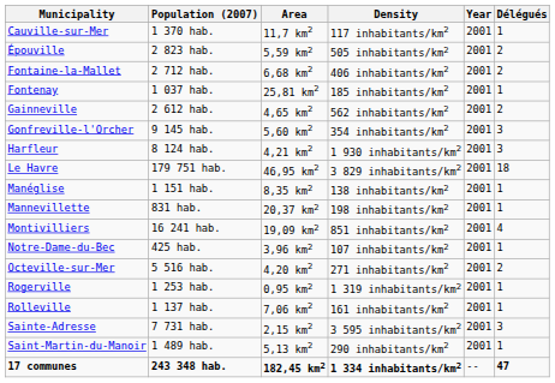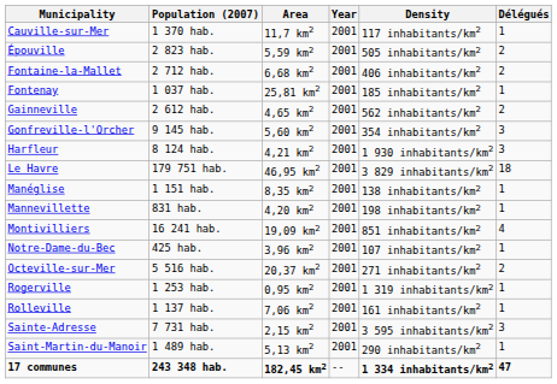 <table class="wikitable sortable">
 <tr align="center" bgcolor="#CCCCCC">
 <th>Municipality</th>
 <th>Population (2007)</th>
 <th>Area</th>
+<th>Year</th>
 <th>Density</th>
-<th>Year</th>
 <th>Délégués</th>
 </tr>
 <tr>
 <td valign=top><a href='#'>Cauville-sur-Mer</a></td>
 <td valign=top>1 370 hab.</td>
 <td valign=top>11,7 km<sup>2</sup></td>
+<td valign=top>2001</td>
 <td valign=top>117 inhabitants/km<sup>2</sup></td>
-<td valign=top>2001</td>
 <td valign=top>1</td>
 </tr>
 <tr>
 <td valign=top><a href='#'>Épouville</a></td>
 <td valign=top>2 823 hab.</td>
 <td valign=top>5,59 km<sup>2</sup></td>
+<td valign=top>2001</td>
 <td valign=top>505 inhabitants/km<sup>2</sup></td>
-<td valign=top>2001</td>
 <td valign=top>2</td>
 </tr>
 <tr>
 <td valign=top><a href='#'>Fontaine-la-Mallet</a></td>
 <td valign=top>2 712 hab.</td>
 <td valign=top>6,68 km<sup>2</sup></td>
+<td valign=top>2001</td>
 <td valign=top>406 inhabitants/km<sup>2</sup></td>
-<td valign=top>2001</td>
 <td valign=top>2</td>
 </tr>
 <tr>
 <td valign=top><a href='#'>Fontenay</a></td>
 <td valign=top>1 037 hab.</td>
 <td valign=top>25,81 km<sup>2</sup></td>
+<td valign=top>2001</td>
 <td valign=top>185 inhabitants/km<sup>2</sup></td>
-<td valign=top>2001</td>
 <td valign=top>1</td>
 </tr>
 <tr>
 <td valign=top><a href='#'>Gainneville</a></td>
 <td valign=top>2 612 hab.</td>
 <td valign=top>4,65 km<sup>2</sup></td>
+<td valign=top>2001</td>
 <td valign=top>562 inhabitants/km<sup>2</sup></td>
-<td valign=top>2001</td>
 <td valign=top>2</td>
 </tr>
 <tr>
 <td valign=top><a href='#'>Gonfreville-l'Orcher</a></td>
 <td valign=top>9 145 hab.</td>
 <td valign=top>5,60 km<sup>2</sup></td>
+<td valign=top>2001</td>
 <td valign=top>354 inhabitants/km<sup>2</sup></td>
-<td valign=top>2001</td>
 <td valign=top>3</td>
 </tr>
 <tr>
 <td valign=top><a href='#'>Harfleur</a></td>
 <td valign=top>8 124 hab.</td>
 <td valign=top>4,21 km<sup>2</sup></td>
+<td valign=top>2001</td>
 <td valign=top>1 930 inhabitants/km<sup>2</sup></td>
-<td valign=top>2001</td>
 <td valign=top>3</td>
 </tr>
 <tr>
 <td valign=top><a href='#'>Le Havre</a></td>
 <td valign=top>179 751 hab.</td>
 <td valign=top>46,95 km<sup>2</sup></td>
+<td valign=top>2001</td>
 <td valign=top>3 829 inhabitants/km<sup>2</sup></td>
-<td valign=top>2001</td>
 <td valign=top>18</td>
 </tr>
 <tr>
 <td valign=top><a href='#'>Manéglise</a></td>
 <td valign=top>1 151 hab.</td>
 <td valign=top>8,35 km<sup>2</sup></td>
+<td valign=top>2001</td>
 <td valign=top>138 inhabitants/km<sup>2</sup></td>
-<td valign=top>2001</td>
 <td valign=top>1</td>
 </tr>
 <tr>
 <td valign=top><a href='#'>Mannevillette</a></td>
 <td valign=top>831 hab.</td>
-<td valign=top>20,37 km<sup>2</sup></td>
+<td valign=top>4,20 km<sup>2</sup></td>
+<td valign=top>2001</td>
 <td valign=top>198 inhabitants/km<sup>2</sup></td>
-<td valign=top>2001</td>
 <td valign=top>1</td>
 </tr>
 <tr>
 <td valign=top><a href='#'>Montivilliers</a></td>
 <td valign=top>16 241 hab.</td>
 <td valign=top>19,09 km<sup>2</sup></td>
+<td valign=top>2001</td>
 <td valign=top>851 inhabitants/km<sup>2</sup></td>
-<td valign=top>2001</td>
 <td valign=top>4</td>
 </tr>
 <tr>
 <td valign=top><a href='#'>Notre-Dame-du-Bec</a></td>
 <td valign=top>425 hab.</td>
 <td valign=top>3,96 km<sup>2</sup></td>
+<td valign=top>2001</td>
 <td valign=top>107 inhabitants/km<sup>2</sup></td>
-<td valign=top>2001</td>
 <td valign=top>1</td>
 </tr>
 <tr>
 <td valign=top><a href='#'>Octeville-sur-Mer</a></td>
 <td valign=top>5 516 hab.</td>
-<td valign=top>4,20 km<sup>2</sup></td>
+<td valign=top>20,37 km<sup>2</sup></td>
+<td valign=top>2001</td>
 <td valign=top>271 inhabitants/km<sup>2</sup></td>
-<td valign=top>2001</td>
 <td valign=top>2</td>
 </tr>
 <tr>
 <td valign=top><a href='#'>Rogerville</a></td>
 <td valign=top>1 253 hab.</td>
 <td valign=top>0,95 km<sup>2</sup></td>
+<td valign=top>2001</td>
 <td valign=top>1 319 inhabitants/km<sup>2</sup></td>
-<td valign=top>2001</td>
 <td valign=top>1</td>
 </tr>
 <tr>
 <td valign=top><a href='#'>Rolleville</a></td>
 <td valign=top>1 137 hab.</td>
 <td valign=top>7,06 km<sup>2</sup></td>
+<td valign=top>2001</td>
 <td valign=top>161 inhabitants/km<sup>2</sup></td>
-<td valign=top>2001</td>
 <td valign=top>1</td>
 </tr>
 <tr>
 <td valign=top><a href='#'>Sainte-Adresse</a></td>
 <td valign=top>7 731 hab.</td>
 <td valign=top>2,15 km<sup>2</sup></td>
+<td valign=top>2001</td>
 <td valign=top>3 595 inhabitants/km<sup>2</sup></td>
-<td valign=top>2001</td>
 <td valign=top>3</td>
 </tr>
 <tr>
 <td valign=top><a href='#'>Saint-Martin-du-Manoir</a></td>
 <td valign=top>1 489 hab.</td>
 <td valign=top>5,13 km<sup>2</sup></td>
+<td valign=top>2001</td>
 <td valign=top>290 inhabitants/km<sup>2</sup></td>
-<td valign=top>2001</td>
 <td valign=top>1</td>
 </tr>
 <tr>
 <td valign=top><strong>17 communes</strong></td>
 <td valign=top><strong>243 348 hab.</strong></td>
 <td valign=top><strong>182,45 km<sup>2</sup></strong></td>
+<td valign=top>--</td>
 <td valign=top><strong>1 334 inhabitants/km<sup>2</sup></strong></td>
-<td valign=top>--</td>
 <td valign=top><strong>47</strong></td>
 </tr>
 </table>
